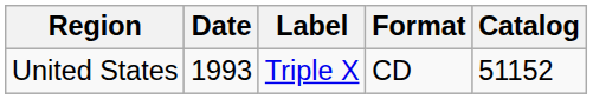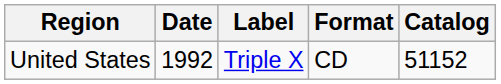 <table class="wikitable">
 <tr>
 <th>Region</th>
 <th>Date</th>
 <th>Label</th>
 <th>Format</th>
 <th>Catalog</th>
 </tr>
 <tr>
 <td>United States</td>
-<td>1993</td>
+<td>1992</td>
 <td><a href='#'>Triple X</a></td>
 <td>CD</td>
 <td>51152</td>
 </tr>
 </table>
